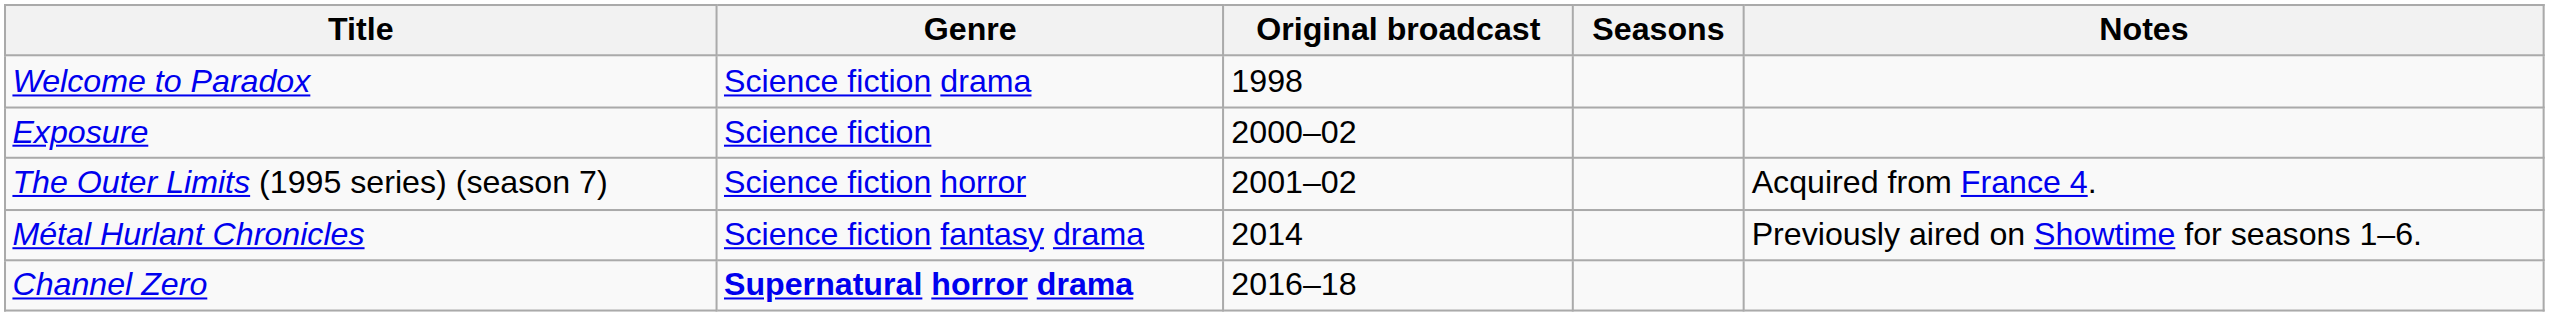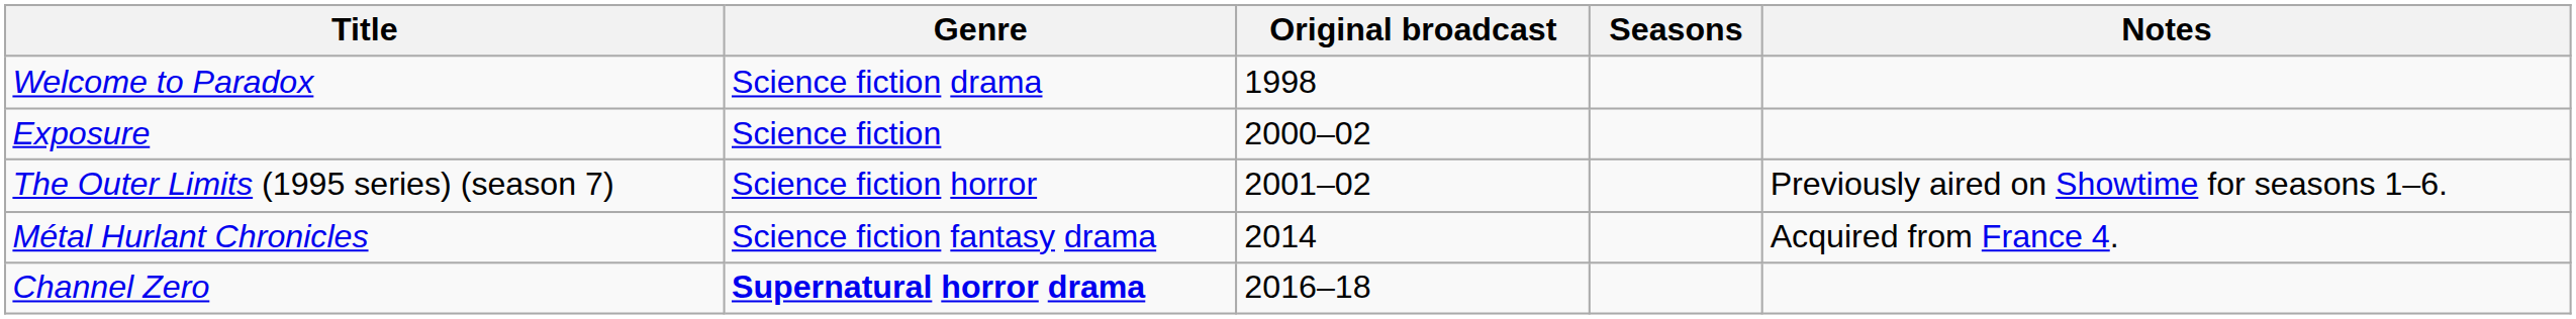 <table class="wikitable sortable" style="width:100%;">
 <tr>
 <th>Title</th>
 <th>Genre</th>
 <th>Original broadcast</th>
 <th>Seasons</th>
 <th>Notes</th>
 </tr>
 <tr>
 <td><em><a href='#'>Welcome to Paradox</a></em></td>
 <td><a href='#'>Science fiction</a> <a href='#'>drama</a></td>
 <td>1998</td>
 <td></td>
 <td></td>
 </tr>
 <tr>
 <td><em><a href='#'>Exposure</a></em></td>
 <td><a href='#'>Science fiction</a></td>
 <td>2000–02</td>
 <td></td>
 <td></td>
 </tr>
 <tr>
 <td><em><a href='#'>The Outer Limits</a></em> (1995 series) (season 7)</td>
 <td><a href='#'>Science fiction</a> <a href='#'>horror</a></td>
 <td>2001–02</td>
 <td></td>
-<td>Acquired from <a href='#'>France 4</a>.</td>
+<td>Previously aired on <a href='#'>Showtime</a> for seasons 1–6.</td>
 </tr>
 <tr>
 <td><em><a href='#'>Métal Hurlant Chronicles</a></em></td>
 <td><a href='#'>Science fiction</a> <a href='#'>fantasy</a> <a href='#'>drama</a></td>
 <td>2014</td>
 <td></td>
-<td>Previously aired on <a href='#'>Showtime</a> for seasons 1–6.</td>
+<td>Acquired from <a href='#'>France 4</a>.</td>
 </tr>
 <tr>
 <td><em><a href='#'>Channel Zero</a></em></td>
 <td><strong><a href='#'>Supernatural</a> <a href='#'>horror</a> <a href='#'>drama</a></strong></td>
 <td>2016–18</td>
 <td></td>
 <td></td>
 </tr>
 </table>
